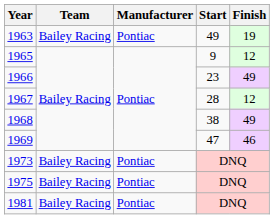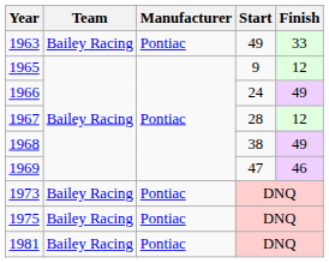 <table class="wikitable" style="font-size: 90%;">
 <tr>
 <th>Year</th>
 <th>Team</th>
 <th>Manufacturer</th>
 <th>Start</th>
 <th>Finish</th>
 </tr>
 <tr>
 <td><a href='#'>1963</a></td>
 <td><a href='#'>Bailey Racing</a></td>
 <td><a href='#'>Pontiac</a></td>
 <td align=center>49</td>
-<td align=center style="background:#DFFFDF;">19</td>
+<td align=center style="background:#DFFFDF;">33</td>
 </tr>
 <tr>
 <td><a href='#'>1965</a></td>
 <td rowspan=5><a href='#'>Bailey Racing</a></td>
 <td rowspan=5><a href='#'>Pontiac</a></td>
 <td align=center>9</td>
 <td align=center style="background:#DFFFDF;">12</td>
 </tr>
 <tr>
 <td><a href='#'>1966</a></td>
-<td align=center>23</td>
+<td align=center>24</td>
 <td align=center style="background:#EFCFFF;">49</td>
 </tr>
 <tr>
 <td><a href='#'>1967</a></td>
 <td align=center>28</td>
 <td align=center style="background:#DFFFDF;">12</td>
 </tr>
 <tr>
 <td><a href='#'>1968</a></td>
 <td align=center>38</td>
 <td align=center style="background:#EFCFFF;">49</td>
 </tr>
 <tr>
 <td><a href='#'>1969</a></td>
 <td align=center>47</td>
 <td align=center style="background:#EFCFFF;">46</td>
 </tr>
 <tr>
 <td><a href='#'>1973</a></td>
 <td><a href='#'>Bailey Racing</a></td>
 <td><a href='#'>Pontiac</a></td>
 <td align=center colspan=2 style="background:#FFCFCF;">DNQ</td>
 </tr>
 <tr>
 <td><a href='#'>1975</a></td>
 <td><a href='#'>Bailey Racing</a></td>
 <td><a href='#'>Pontiac</a></td>
 <td align=center colspan=2 style="background:#FFCFCF;">DNQ</td>
 </tr>
 <tr>
 <td><a href='#'>1981</a></td>
 <td><a href='#'>Bailey Racing</a></td>
 <td><a href='#'>Pontiac</a></td>
 <td align=center colspan=2 style="background:#FFCFCF;">DNQ</td>
 </tr>
 </table>
